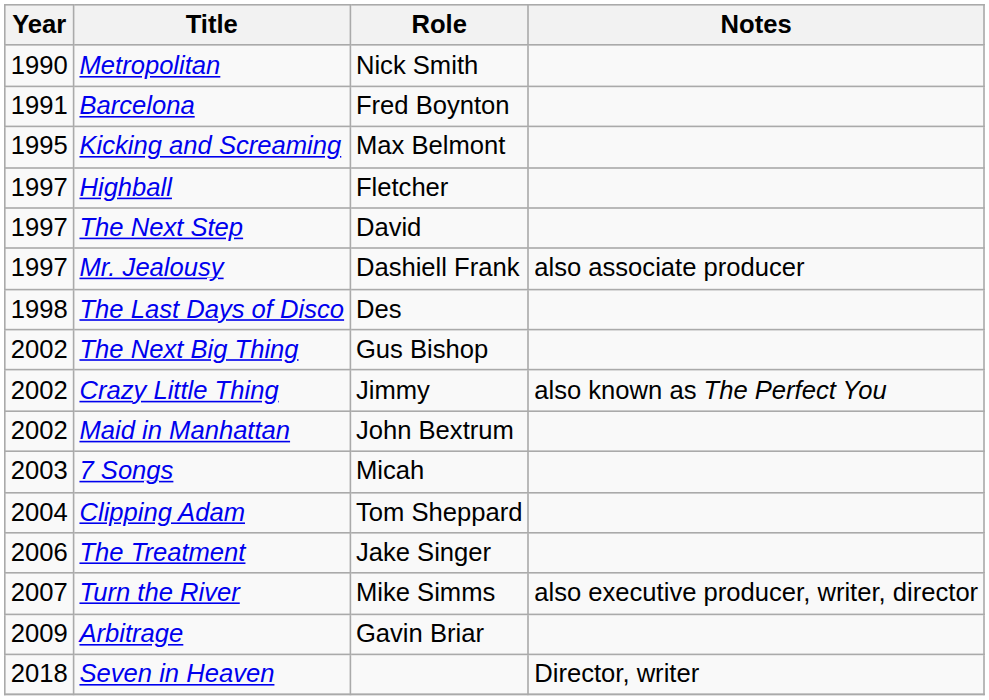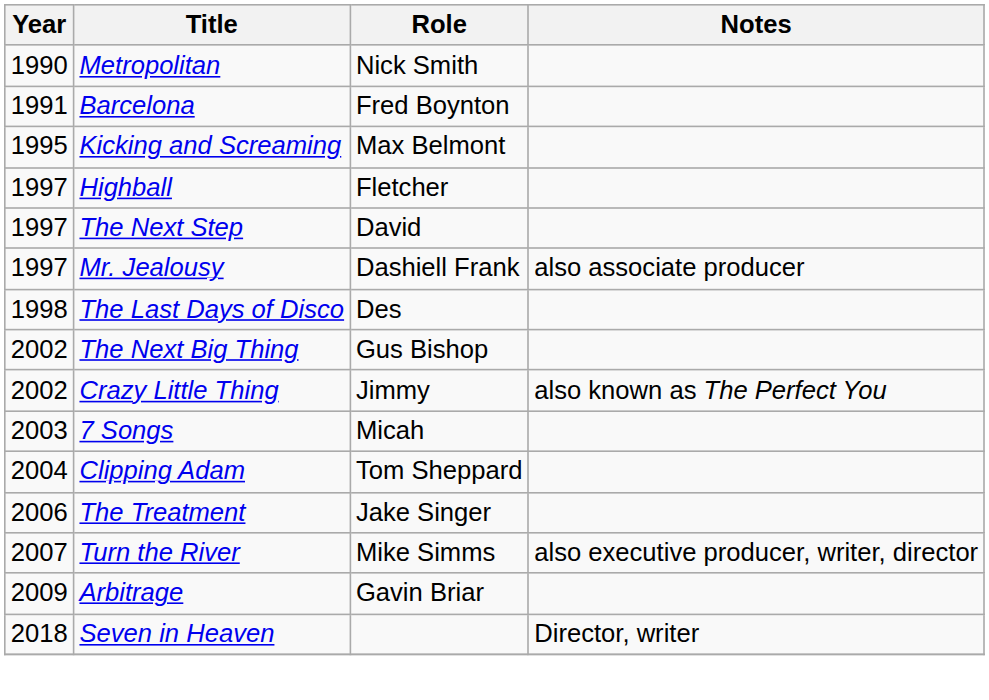 <table class="wikitable">
 <tr>
 <th>Year</th>
 <th>Title</th>
 <th>Role</th>
 <th class="unsortable">Notes</th>
 </tr>
 <tr>
 <td>1990</td>
 <td><em><a href='#'>Metropolitan</a></em></td>
 <td>Nick Smith</td>
 <td></td>
 </tr>
 <tr>
 <td>1991</td>
 <td><em><a href='#'>Barcelona</a></em></td>
 <td>Fred Boynton</td>
 <td></td>
 </tr>
 <tr>
 <td>1995</td>
 <td><em><a href='#'>Kicking and Screaming</a></em></td>
 <td>Max Belmont</td>
 <td></td>
 </tr>
 <tr>
 <td>1997</td>
 <td><em><a href='#'>Highball</a></em></td>
 <td>Fletcher</td>
 <td></td>
 </tr>
 <tr>
 <td>1997</td>
 <td><em><a href='#'>The Next Step</a></em></td>
 <td>David</td>
 <td></td>
 </tr>
 <tr>
 <td>1997</td>
 <td><em><a href='#'>Mr. Jealousy</a></em></td>
 <td>Dashiell Frank</td>
 <td>also associate producer</td>
 </tr>
 <tr>
 <td>1998</td>
 <td><em><a href='#'>The Last Days of Disco</a></em></td>
 <td>Des</td>
 <td></td>
 </tr>
 <tr>
 <td>2002</td>
 <td><em><a href='#'>The Next Big Thing</a></em></td>
 <td>Gus Bishop</td>
 <td></td>
 </tr>
 <tr>
 <td>2002</td>
 <td><em><a href='#'>Crazy Little Thing</a></em></td>
 <td>Jimmy</td>
 <td>also known as <em>The Perfect You</em></td>
 </tr>
 <tr>
-<td>2002</td>
-<td><em><a href='#'>Maid in Manhattan</a></em></td>
-<td>John Bextrum</td>
-<td></td>
-</tr>
-<tr>
 <td>2003</td>
 <td><em><a href='#'>7 Songs</a></em></td>
 <td>Micah</td>
 <td></td>
 </tr>
 <tr>
 <td>2004</td>
 <td><em><a href='#'>Clipping Adam</a></em></td>
 <td>Tom Sheppard</td>
 <td></td>
 </tr>
 <tr>
 <td>2006</td>
 <td><em><a href='#'>The Treatment</a></em></td>
 <td>Jake Singer</td>
 <td></td>
 </tr>
 <tr>
 <td>2007</td>
 <td><em><a href='#'>Turn the River</a></em></td>
 <td>Mike Simms</td>
 <td>also executive producer, writer, director</td>
 </tr>
 <tr>
 <td>2009</td>
 <td><em><a href='#'>Arbitrage</a></em></td>
 <td>Gavin Briar</td>
 <td></td>
 </tr>
 <tr>
 <td>2018</td>
 <td><em><a href='#'>Seven in Heaven</a></em></td>
 <td></td>
 <td>Director, writer</td>
 </tr>
 <tr>
 </tr>
 </table>
